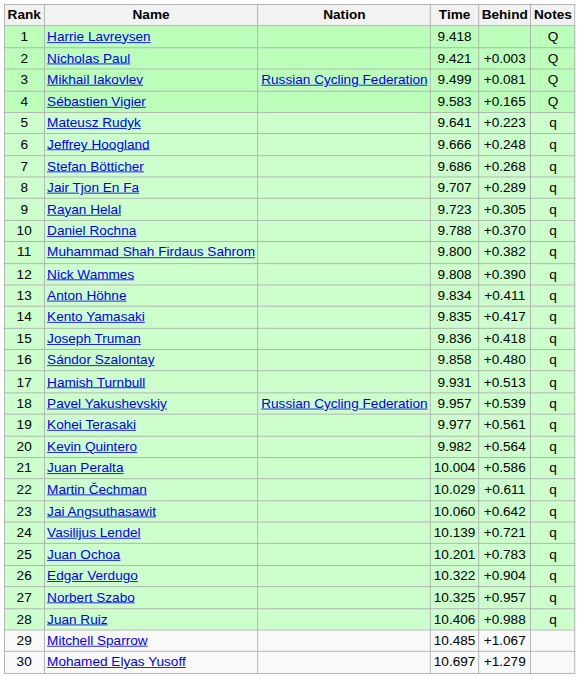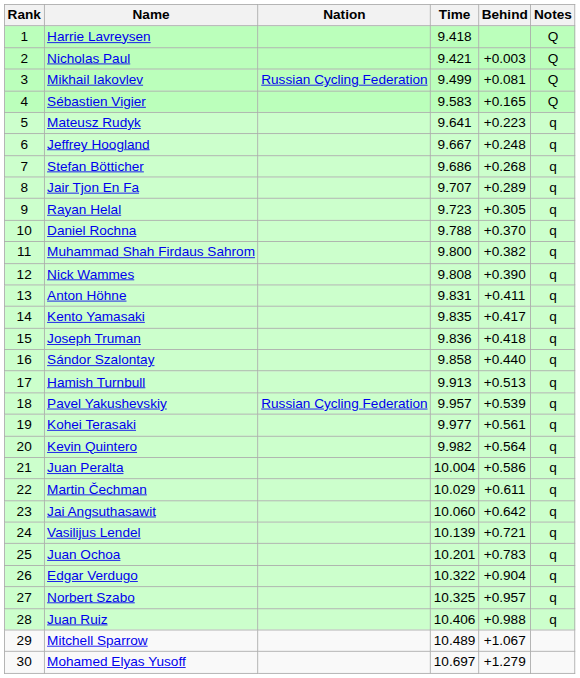 <table class="wikitable sortable" style="text-align:center">
 <tr>
 <th>Rank</th>
 <th>Name</th>
 <th>Nation</th>
 <th>Time</th>
 <th>Behind</th>
 <th>Notes</th>
 </tr>
 <tr bgcolor=bbffbb>
 <td>1</td>
 <td align=left><a href='#'>Harrie Lavreysen</a></td>
 <td align=left></td>
 <td>9.418</td>
 <td></td>
 <td>Q</td>
 </tr>
 <tr bgcolor=bbffbb>
 <td>2</td>
 <td align=left><a href='#'>Nicholas Paul</a></td>
 <td align=left></td>
 <td>9.421</td>
 <td>+0.003</td>
 <td>Q</td>
 </tr>
 <tr bgcolor=bbffbb>
 <td>3</td>
 <td align=left><a href='#'>Mikhail Iakovlev</a></td>
 <td align=left><a href='#'>Russian Cycling Federation</a></td>
 <td>9.499</td>
 <td>+0.081</td>
 <td>Q</td>
 </tr>
 <tr bgcolor=bbffbb>
 <td>4</td>
 <td align=left><a href='#'>Sébastien Vigier</a></td>
 <td align=left></td>
 <td>9.583</td>
 <td>+0.165</td>
 <td>Q</td>
 </tr>
 <tr bgcolor=ccffcc>
 <td>5</td>
 <td align=left><a href='#'>Mateusz Rudyk</a></td>
 <td align=left></td>
 <td>9.641</td>
 <td>+0.223</td>
 <td>q</td>
 </tr>
 <tr bgcolor=ccffcc>
 <td>6</td>
 <td align=left><a href='#'>Jeffrey Hoogland</a></td>
 <td align=left></td>
-<td>9.666</td>
+<td>9.667</td>
 <td>+0.248</td>
 <td>q</td>
 </tr>
 <tr bgcolor=ccffcc>
 <td>7</td>
 <td align=left><a href='#'>Stefan Bötticher</a></td>
 <td align=left></td>
 <td>9.686</td>
 <td>+0.268</td>
 <td>q</td>
 </tr>
 <tr bgcolor=ccffcc>
 <td>8</td>
 <td align=left><a href='#'>Jair Tjon En Fa</a></td>
 <td align=left></td>
 <td>9.707</td>
 <td>+0.289</td>
 <td>q</td>
 </tr>
 <tr bgcolor=ccffcc>
 <td>9</td>
 <td align=left><a href='#'>Rayan Helal</a></td>
 <td align=left></td>
 <td>9.723</td>
 <td>+0.305</td>
 <td>q</td>
 </tr>
 <tr bgcolor=ccffcc>
 <td>10</td>
 <td align=left><a href='#'>Daniel Rochna</a></td>
 <td align=left></td>
 <td>9.788</td>
 <td>+0.370</td>
 <td>q</td>
 </tr>
 <tr bgcolor=ccffcc>
 <td>11</td>
 <td align=left><a href='#'>Muhammad Shah Firdaus Sahrom</a></td>
 <td align=left></td>
 <td>9.800</td>
 <td>+0.382</td>
 <td>q</td>
 </tr>
 <tr bgcolor=ccffcc>
 <td>12</td>
 <td align=left><a href='#'>Nick Wammes</a></td>
 <td align=left></td>
 <td>9.808</td>
 <td>+0.390</td>
 <td>q</td>
 </tr>
 <tr bgcolor=ccffcc>
 <td>13</td>
 <td align=left><a href='#'>Anton Höhne</a></td>
 <td align=left></td>
-<td>9.834</td>
+<td>9.831</td>
 <td>+0.411</td>
 <td>q</td>
 </tr>
 <tr bgcolor=ccffcc>
 <td>14</td>
 <td align=left><a href='#'>Kento Yamasaki</a></td>
 <td align=left></td>
 <td>9.835</td>
 <td>+0.417</td>
 <td>q</td>
 </tr>
 <tr bgcolor=ccffcc>
 <td>15</td>
 <td align=left><a href='#'>Joseph Truman</a></td>
 <td align=left></td>
 <td>9.836</td>
 <td>+0.418</td>
 <td>q</td>
 </tr>
 <tr bgcolor=ccffcc>
 <td>16</td>
 <td align=left><a href='#'>Sándor Szalontay</a></td>
 <td align=left></td>
 <td>9.858</td>
-<td>+0.480</td>
+<td>+0.440</td>
 <td>q</td>
 </tr>
 <tr bgcolor=ccffcc>
 <td>17</td>
 <td align=left><a href='#'>Hamish Turnbull</a></td>
 <td align=left></td>
-<td>9.931</td>
+<td>9.913</td>
 <td>+0.513</td>
 <td>q</td>
 </tr>
 <tr bgcolor=ccffcc>
 <td>18</td>
 <td align=left><a href='#'>Pavel Yakushevskiy</a></td>
 <td align=left><a href='#'>Russian Cycling Federation</a></td>
 <td>9.957</td>
 <td>+0.539</td>
 <td>q</td>
 </tr>
 <tr bgcolor=ccffcc>
 <td>19</td>
 <td align=left><a href='#'>Kohei Terasaki</a></td>
 <td align=left></td>
 <td>9.977</td>
 <td>+0.561</td>
 <td>q</td>
 </tr>
 <tr bgcolor=ccffcc>
 <td>20</td>
 <td align=left><a href='#'>Kevin Quintero</a></td>
 <td align=left></td>
 <td>9.982</td>
 <td>+0.564</td>
 <td>q</td>
 </tr>
 <tr bgcolor=ccffcc>
 <td>21</td>
 <td align=left><a href='#'>Juan Peralta</a></td>
 <td align=left></td>
 <td>10.004</td>
 <td>+0.586</td>
 <td>q</td>
 </tr>
 <tr bgcolor=ccffcc>
 <td>22</td>
 <td align=left><a href='#'>Martin Čechman</a></td>
 <td align=left></td>
 <td>10.029</td>
 <td>+0.611</td>
 <td>q</td>
 </tr>
 <tr bgcolor=ccffcc>
 <td>23</td>
 <td align=left><a href='#'>Jai Angsuthasawit</a></td>
 <td align=left></td>
 <td>10.060</td>
 <td>+0.642</td>
 <td>q</td>
 </tr>
 <tr bgcolor=ccffcc>
 <td>24</td>
 <td align=left><a href='#'>Vasilijus Lendel</a></td>
 <td align=left></td>
 <td>10.139</td>
 <td>+0.721</td>
 <td>q</td>
 </tr>
 <tr bgcolor=ccffcc>
 <td>25</td>
 <td align=left><a href='#'>Juan Ochoa</a></td>
 <td align=left></td>
 <td>10.201</td>
 <td>+0.783</td>
 <td>q</td>
 </tr>
 <tr bgcolor=ccffcc>
 <td>26</td>
 <td align=left><a href='#'>Edgar Verdugo</a></td>
 <td align=left></td>
 <td>10.322</td>
 <td>+0.904</td>
 <td>q</td>
 </tr>
 <tr bgcolor=ccffcc>
 <td>27</td>
 <td align=left><a href='#'>Norbert Szabo</a></td>
 <td align=left></td>
 <td>10.325</td>
 <td>+0.957</td>
 <td>q</td>
 </tr>
 <tr bgcolor=ccffcc>
 <td>28</td>
 <td align=left><a href='#'>Juan Ruiz</a></td>
 <td align=left></td>
 <td>10.406</td>
 <td>+0.988</td>
 <td>q</td>
 </tr>
 <tr>
 <td>29</td>
 <td align=left><a href='#'>Mitchell Sparrow</a></td>
 <td align=left></td>
-<td>10.485</td>
+<td>10.489</td>
 <td>+1.067</td>
 <td></td>
 </tr>
 <tr>
 <td>30</td>
 <td align=left><a href='#'>Mohamed Elyas Yusoff</a></td>
 <td align=left></td>
 <td>10.697</td>
 <td>+1.279</td>
 <td></td>
 </tr>
 </table>
